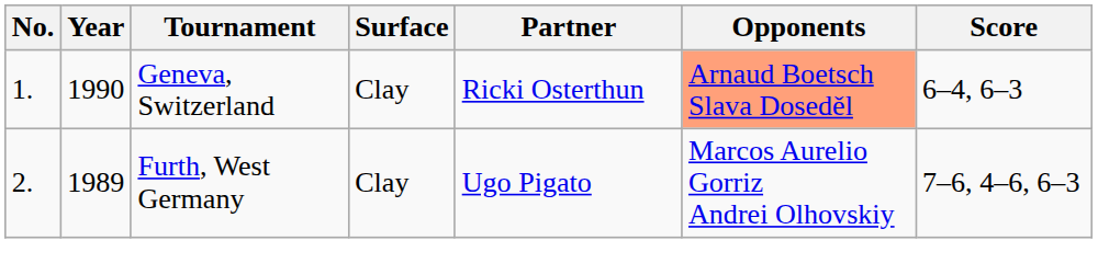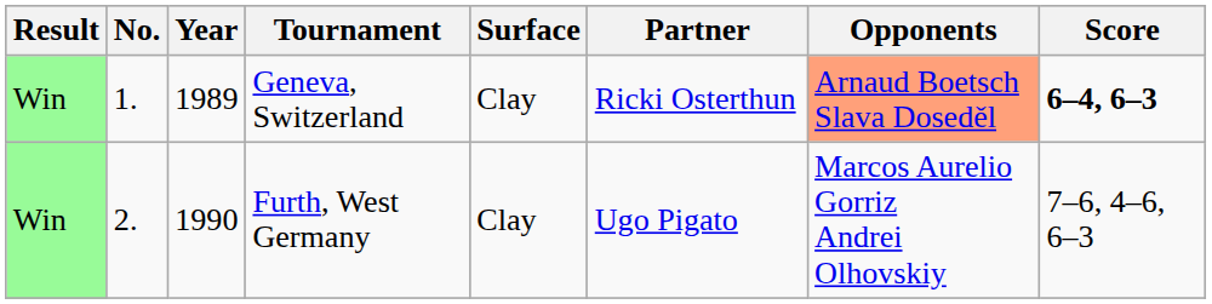 <table class="sortable wikitable">
 <tr>
+<th>Result</th>
 <th style="width:20px">No.</th>
 <th style="width:30px">Year</th>
 <th style="width:130px">Tournament</th>
 <th style="width:50px">Surface</th>
 <th style="width:150px">Partner</th>
 <th style="width:150px">Opponents</th>
 <th style="width:120px" class="unsortable">Score</th>
 </tr>
 <tr>
+<td style="background:#98fb98;">Win</td>
 <td>1.</td>
-<td>1990</td>
+<td>1989</td>
 <td><a href='#'>Geneva</a>, Switzerland</td>
 <td>Clay</td>
 <td> <a href='#'>Ricki Osterthun</a></td>
 <td style="background: lightsalmon;"> <a href='#'>Arnaud Boetsch</a><br> <a href='#'>Slava Doseděl</a></td>
-<td>6–4, 6–3</td>
+<td><strong>6–4, 6–3</strong></td>
 </tr>
 <tr>
+<td style="background:#98fb98;">Win</td>
 <td>2.</td>
-<td>1989</td>
+<td>1990</td>
 <td><a href='#'>Furth</a>, West Germany</td>
 <td>Clay</td>
 <td> <a href='#'>Ugo Pigato</a></td>
 <td> <a href='#'>Marcos Aurelio Gorriz</a><br> <a href='#'>Andrei Olhovskiy</a></td>
 <td>7–6, 4–6, 6–3</td>
 </tr>
 </table>
